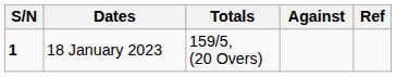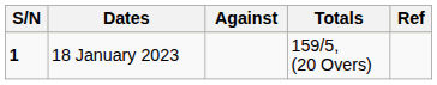 <table class="wikitable"  style="width: 400px;">
 <tr bgcolor=#bdb76b>
 <th>S/N</th>
 <th>Dates</th>
+<th>Against</th>
 <th>Totals</th>
-<th>Against</th>
 <th>Ref</th>
 </tr>
 <tr>
 <td><strong>1</strong></td>
 <td>18 January 2023</td>
+<td></td>
 <td>159/5,<br>(20 Overs)</td>
-<td></td>
 <td></td>
 </tr>
 </table>
